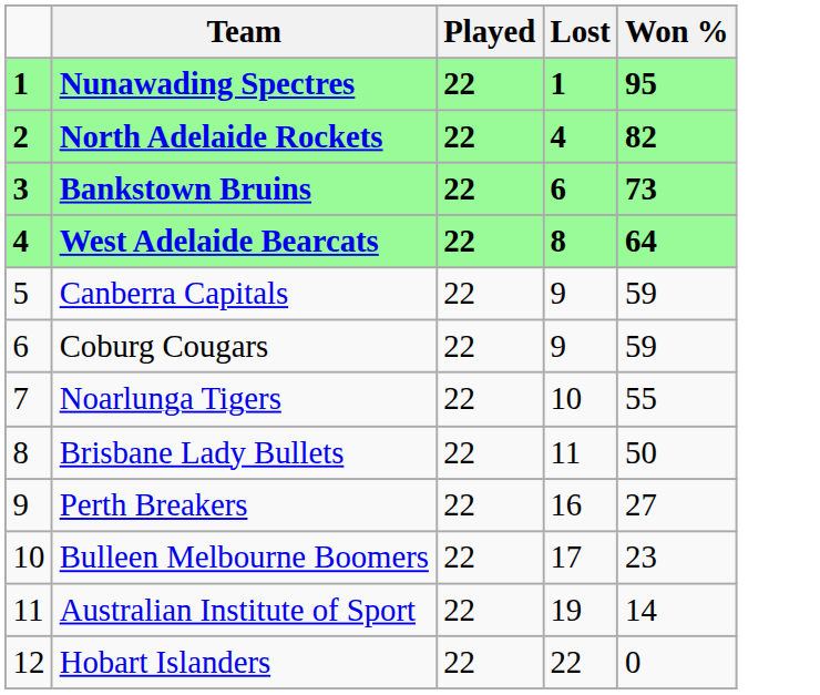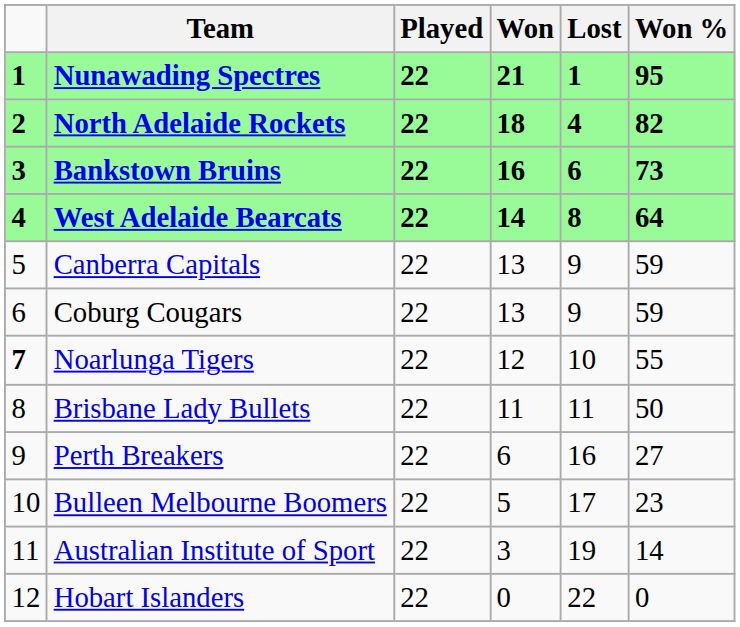 <table class="wikitable" style="font-size:95%;">
 <tr>
 <td></td>
 <th align=center><strong>Team</strong></th>
 <th align=center><strong>Played</strong></th>
+<th align=center><strong>Won</strong></th>
 <th align=center><strong>Lost</strong></th>
 <th align=center><strong>Won %</strong></th>
 </tr>
 <tr>
 <td bgcolor="#98FB98"><strong>1</strong></td>
 <td bgcolor="#98FB98"><strong><a href='#'>Nunawading Spectres</a></strong></td>
 <td bgcolor="#98FB98"><strong>22</strong></td>
+<td bgcolor="#98FB98"><strong>21</strong></td>
 <td bgcolor="#98FB98"><strong>1</strong></td>
 <td bgcolor="#98FB98"><strong>95</strong></td>
 </tr>
 <tr>
 <td bgcolor="#98FB98"><strong>2</strong></td>
 <td bgcolor="#98FB98"><strong><a href='#'>North Adelaide Rockets</a></strong></td>
 <td bgcolor="#98FB98"><strong>22</strong></td>
+<td bgcolor="#98FB98"><strong>18</strong></td>
 <td bgcolor="#98FB98"><strong>4</strong></td>
 <td bgcolor="#98FB98"><strong>82</strong></td>
 </tr>
 <tr>
 <td bgcolor="#98FB98"><strong>3</strong></td>
 <td bgcolor="#98FB98"><strong><a href='#'>Bankstown Bruins</a></strong></td>
 <td bgcolor="#98FB98"><strong>22</strong></td>
+<td bgcolor="#98FB98"><strong>16</strong></td>
 <td bgcolor="#98FB98"><strong>6</strong></td>
 <td bgcolor="#98FB98"><strong>73</strong></td>
 </tr>
 <tr>
 <td bgcolor="#98FB98"><strong>4</strong></td>
 <td bgcolor="#98FB98"><strong><a href='#'>West Adelaide Bearcats</a></strong></td>
 <td bgcolor="#98FB98"><strong>22</strong></td>
+<td bgcolor="#98FB98"><strong>14</strong></td>
 <td bgcolor="#98FB98"><strong>8</strong></td>
 <td bgcolor="#98FB98"><strong>64</strong></td>
 </tr>
 <tr>
 <td>5</td>
 <td><a href='#'>Canberra Capitals</a></td>
 <td>22</td>
+<td>13</td>
 <td>9</td>
 <td>59</td>
 </tr>
 <tr>
 <td>6</td>
 <td>Coburg Cougars</td>
 <td>22</td>
+<td>13</td>
 <td>9</td>
 <td>59</td>
 </tr>
 <tr>
-<td>7</td>
+<td><strong>7</strong></td>
 <td><a href='#'>Noarlunga Tigers</a></td>
 <td>22</td>
+<td>12</td>
 <td>10</td>
 <td>55</td>
 </tr>
 <tr>
 <td>8</td>
 <td><a href='#'>Brisbane Lady Bullets</a></td>
 <td>22</td>
 <td>11</td>
+<td>11</td>
 <td>50</td>
 </tr>
 <tr>
 <td>9</td>
 <td><a href='#'>Perth Breakers</a></td>
 <td>22</td>
+<td>6</td>
 <td>16</td>
 <td>27</td>
 </tr>
 <tr>
 <td>10</td>
 <td><a href='#'>Bulleen Melbourne Boomers</a></td>
 <td>22</td>
+<td>5</td>
 <td>17</td>
 <td>23</td>
 </tr>
 <tr>
 <td>11</td>
 <td><a href='#'>Australian Institute of Sport</a></td>
 <td>22</td>
+<td>3</td>
 <td>19</td>
 <td>14</td>
 </tr>
 <tr>
 <td>12</td>
 <td><a href='#'>Hobart Islanders</a></td>
 <td>22</td>
+<td>0</td>
 <td>22</td>
 <td>0</td>
 </tr>
 </table>
